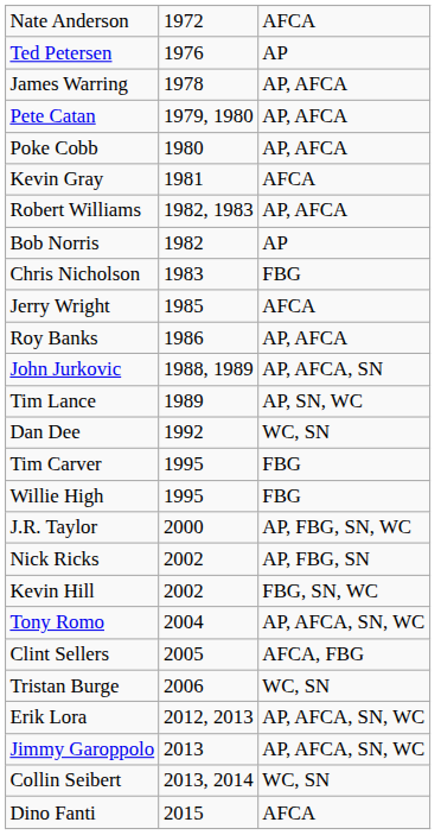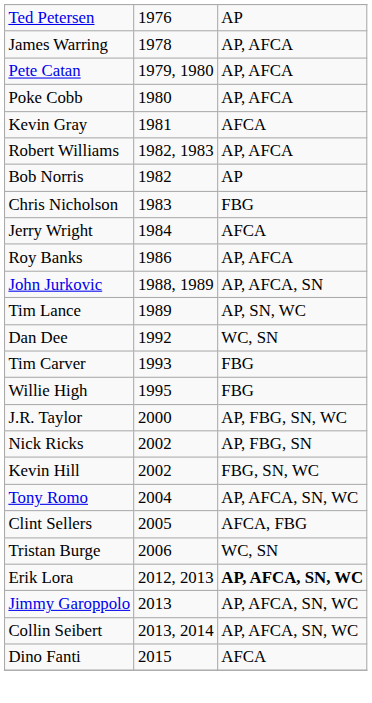 <table class="wikitable">
 <tr>
-</tr>
-<tr>
-<td>Nate Anderson</td>
-<td>1972</td>
-<td>AFCA</td>
 </tr>
 <tr>
 <td><a href='#'>Ted Petersen</a></td>
 <td>1976</td>
 <td>AP</td>
 </tr>
 <tr>
 <td>James Warring</td>
 <td>1978</td>
 <td>AP, AFCA</td>
 </tr>
 <tr>
 <td><a href='#'>Pete Catan</a></td>
 <td>1979, 1980</td>
 <td>AP, AFCA</td>
 </tr>
 <tr>
 <td>Poke Cobb</td>
 <td>1980</td>
 <td>AP, AFCA</td>
 </tr>
 <tr>
 <td>Kevin Gray</td>
 <td>1981</td>
 <td>AFCA</td>
 </tr>
 <tr>
 <td>Robert Williams</td>
 <td>1982, 1983</td>
 <td>AP, AFCA</td>
 </tr>
 <tr>
 <td>Bob Norris</td>
 <td>1982</td>
 <td>AP</td>
 </tr>
 <tr>
 <td>Chris Nicholson</td>
 <td>1983</td>
 <td>FBG</td>
 </tr>
 <tr>
 <td>Jerry Wright</td>
-<td>1985</td>
+<td>1984</td>
 <td>AFCA</td>
 </tr>
 <tr>
 <td>Roy Banks</td>
 <td>1986</td>
 <td>AP, AFCA</td>
 </tr>
 <tr>
 <td><a href='#'>John Jurkovic</a></td>
 <td>1988, 1989</td>
 <td>AP, AFCA, SN</td>
 </tr>
 <tr>
 <td>Tim Lance</td>
 <td>1989</td>
 <td>AP, SN, WC</td>
 </tr>
 <tr>
 <td>Dan Dee</td>
 <td>1992</td>
 <td>WC, SN</td>
 </tr>
 <tr>
 <td>Tim Carver</td>
-<td>1995</td>
+<td>1993</td>
 <td>FBG</td>
 </tr>
 <tr>
 <td>Willie High</td>
 <td>1995</td>
 <td>FBG</td>
 </tr>
 <tr>
 <td>J.R. Taylor</td>
 <td>2000</td>
 <td>AP, FBG, SN, WC</td>
 </tr>
 <tr>
 <td>Nick Ricks</td>
 <td>2002</td>
 <td>AP, FBG, SN</td>
 </tr>
 <tr>
 <td>Kevin Hill</td>
 <td>2002</td>
 <td>FBG, SN, WC</td>
 </tr>
 <tr>
 <td><a href='#'>Tony Romo</a></td>
 <td>2004</td>
 <td>AP, AFCA, SN, WC</td>
 </tr>
 <tr>
 <td>Clint Sellers</td>
 <td>2005</td>
 <td>AFCA, FBG</td>
 </tr>
 <tr>
 <td>Tristan Burge</td>
 <td>2006</td>
 <td>WC, SN</td>
 </tr>
 <tr>
 <td>Erik Lora</td>
 <td>2012, 2013</td>
-<td>AP, AFCA, SN, WC</td>
+<td><strong>AP, AFCA, SN, WC</strong></td>
 </tr>
 <tr>
 <td><a href='#'>Jimmy Garoppolo</a></td>
 <td>2013</td>
 <td>AP, AFCA, SN, WC</td>
 </tr>
 <tr>
 <td>Collin Seibert</td>
 <td>2013, 2014</td>
-<td>WC, SN</td>
+<td>AP, AFCA, SN, WC</td>
 </tr>
 <tr>
 <td>Dino Fanti</td>
 <td>2015</td>
 <td>AFCA</td>
 </tr>
 <tr>
 </tr>
 </table>
